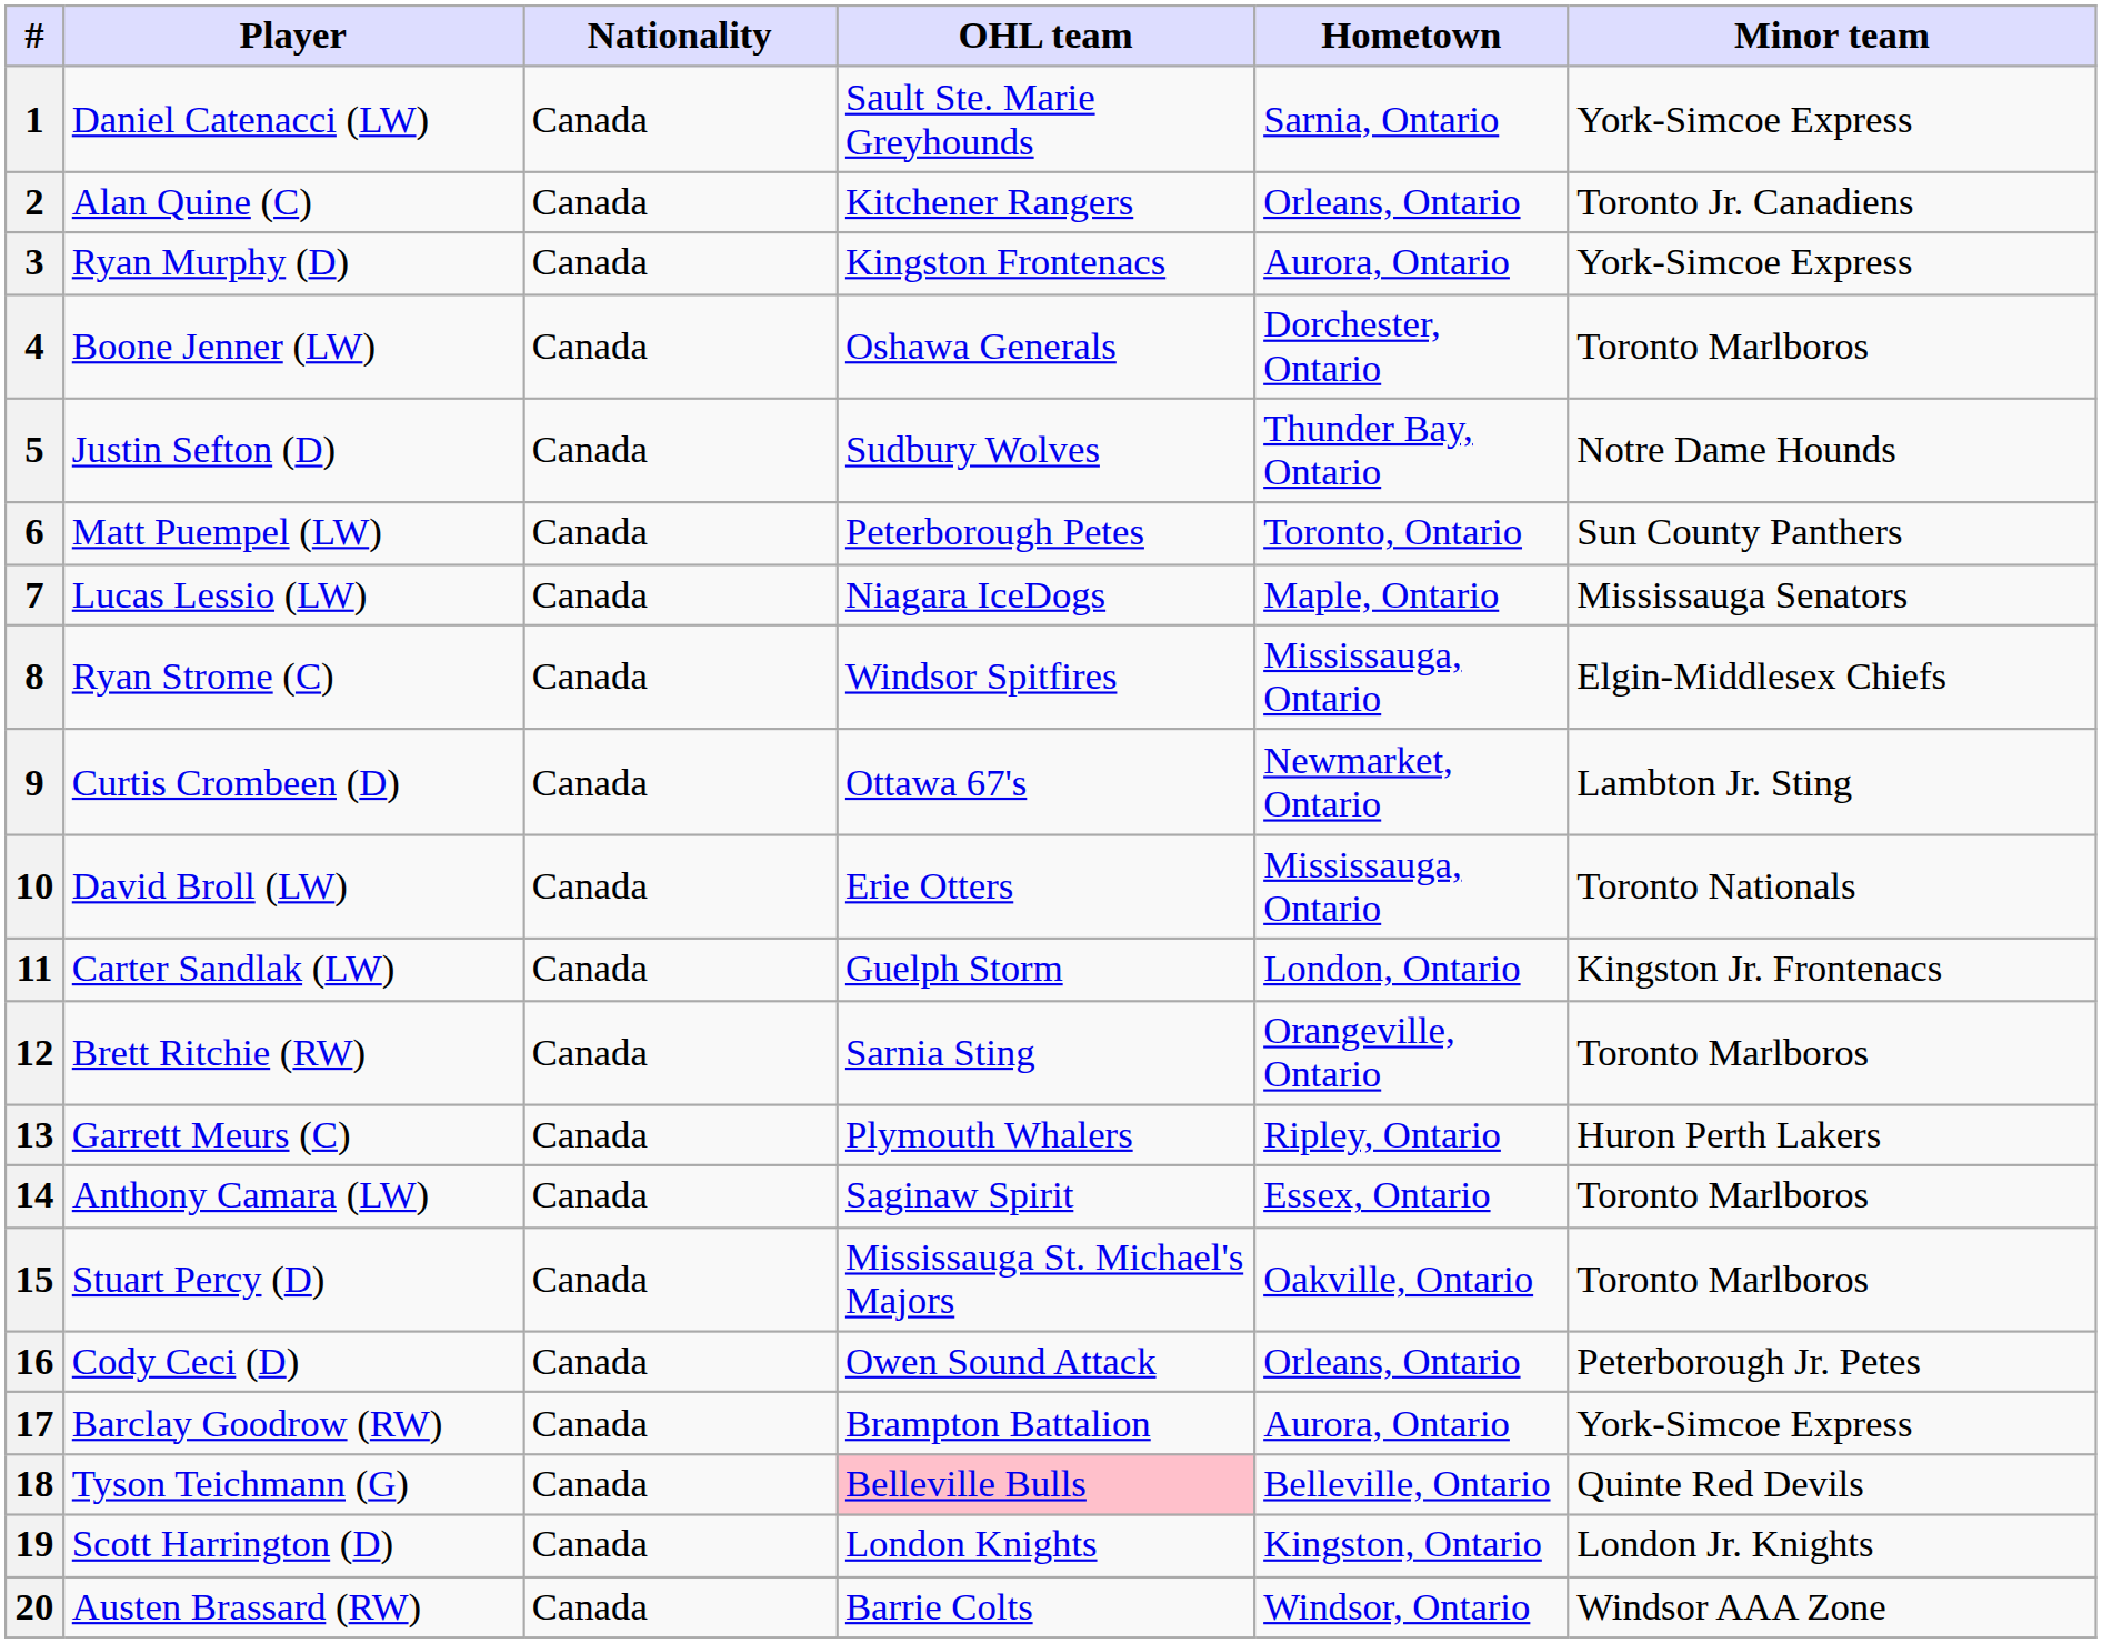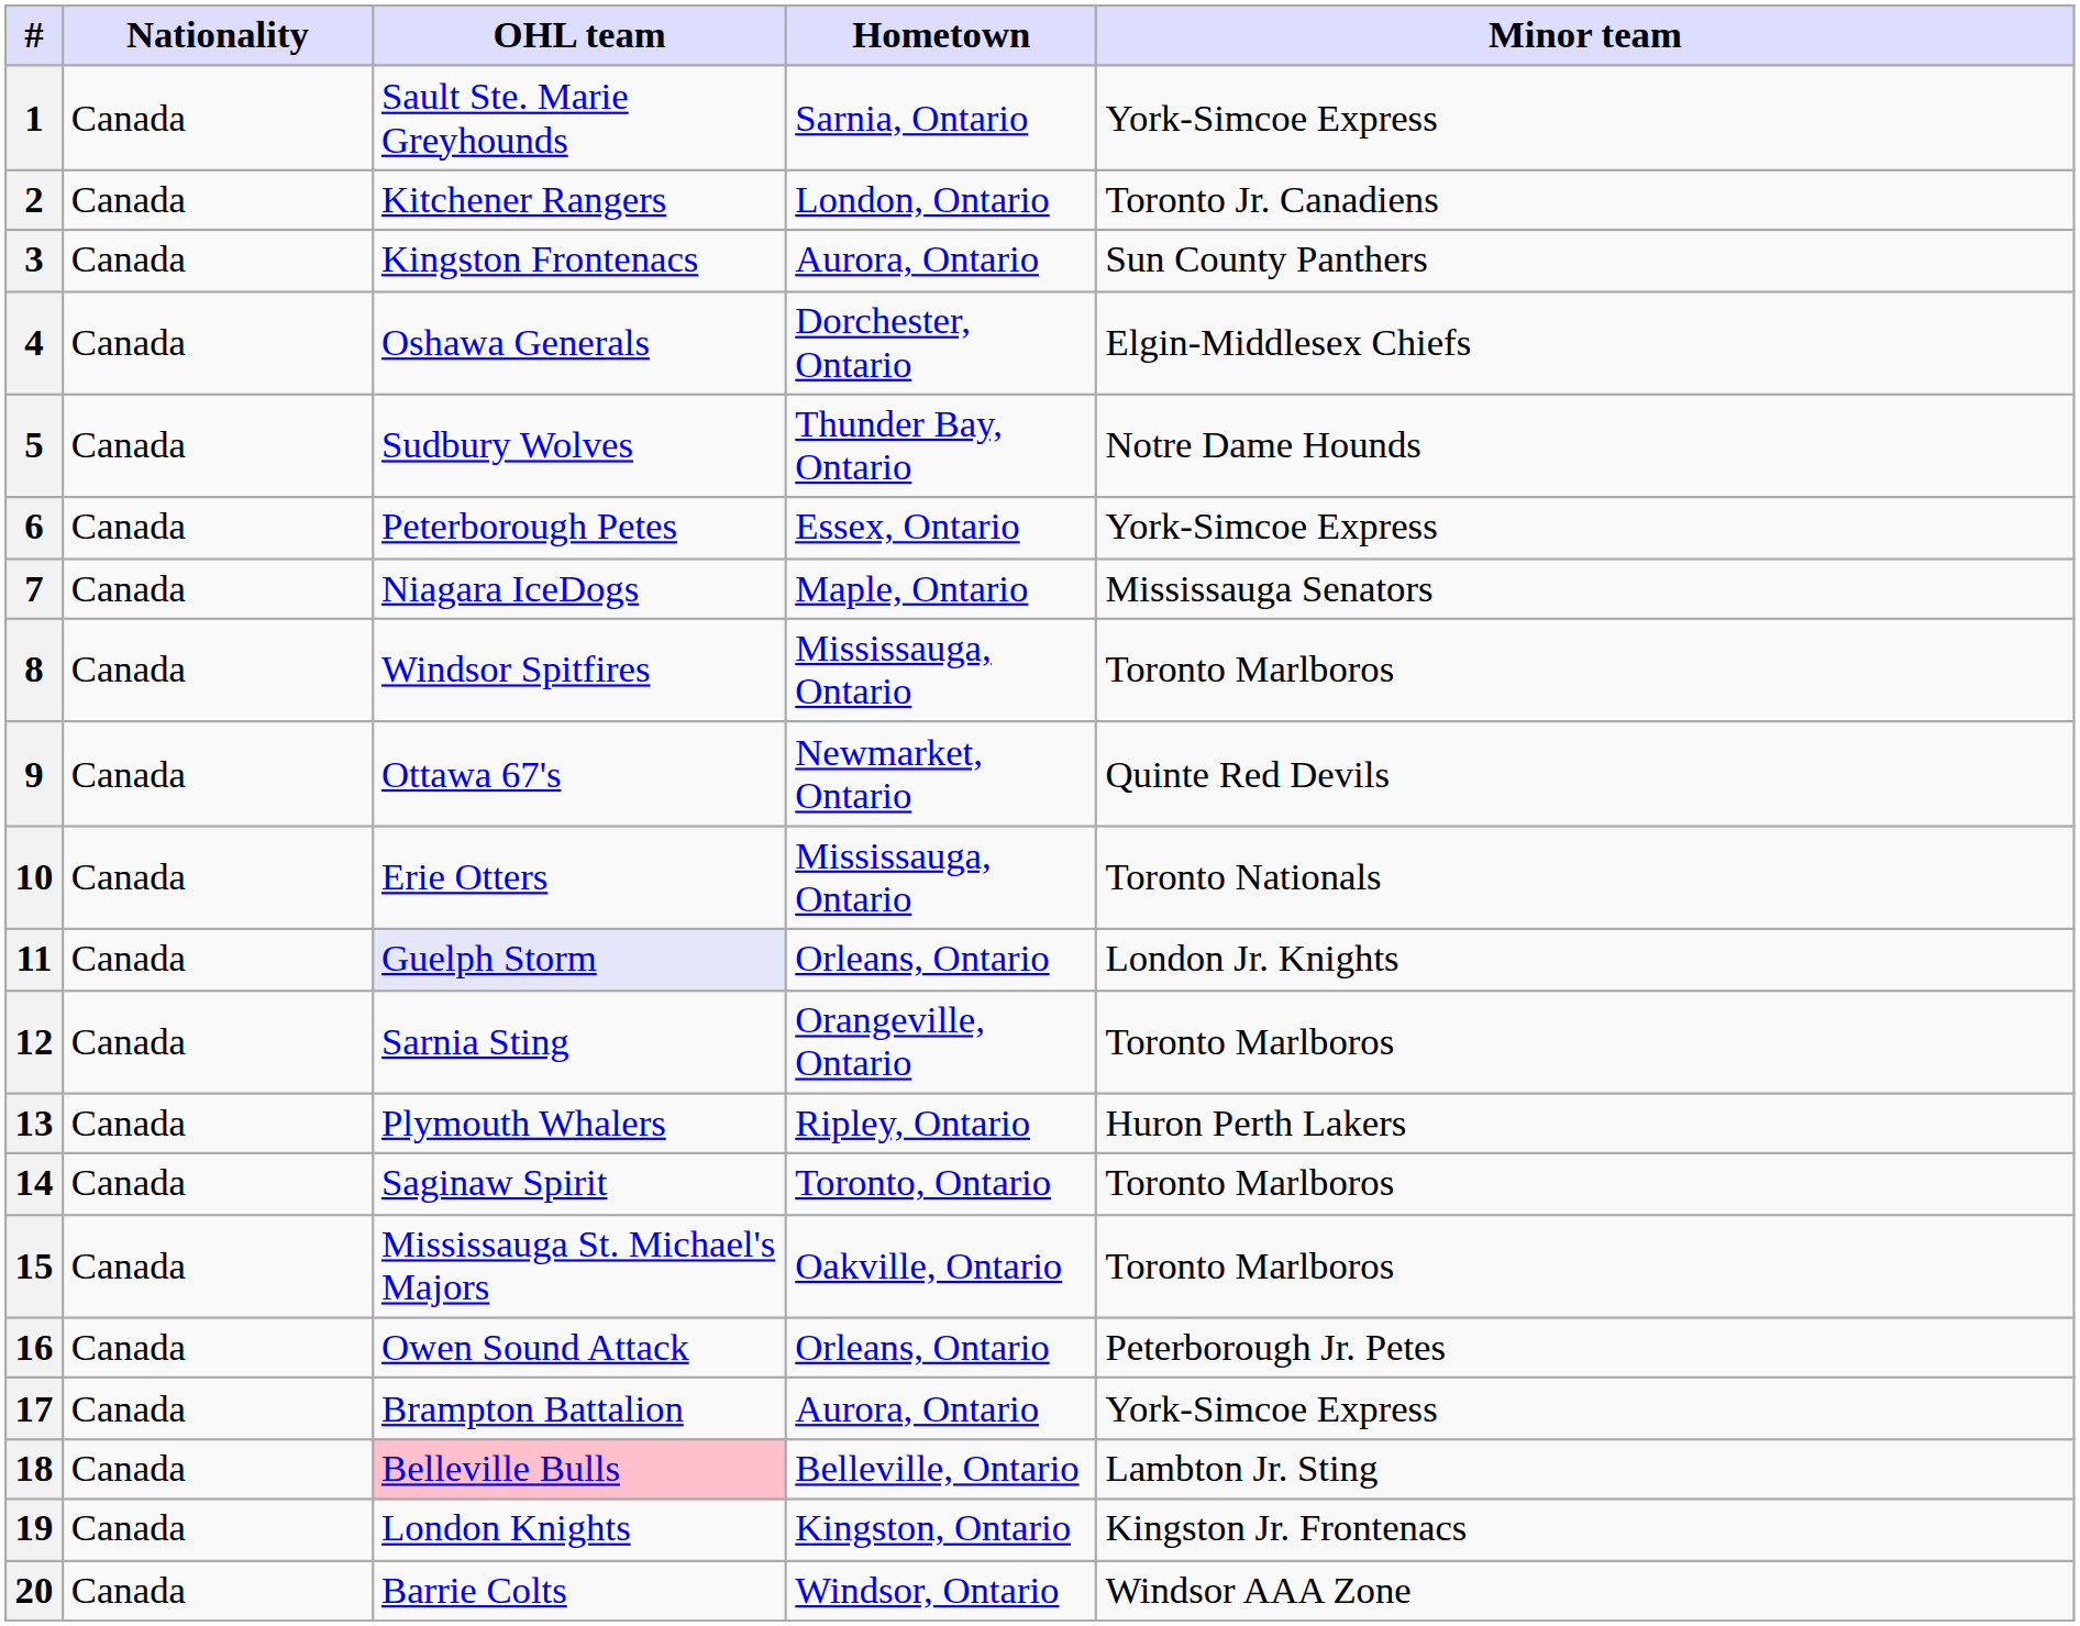 <table class="wikitable">
 <tr>
 <th style="background:#ddf; width:2.75%;">#</th>
-<th style="background:#ddf; width:22.0%;">Player</th>
 <th style="background:#ddf; width:15.0%;">Nationality</th>
 <th style="background:#ddf; width:20.0%;">OHL team</th>
 <th style="background:#ddf; width:15.0%;">Hometown</th>
 <th style="background:#ddf; width:100.0%;">Minor team</th>
 </tr>
 <tr>
 <th>1</th>
-<td><a href='#'>Daniel Catenacci</a> (<a href='#'>LW</a>)</td>
 <td> Canada</td>
 <td><a href='#'>Sault Ste. Marie Greyhounds</a></td>
 <td><a href='#'>Sarnia, Ontario</a></td>
 <td>York-Simcoe Express</td>
 </tr>
 <tr>
 <th>2</th>
-<td><a href='#'>Alan Quine</a> (<a href='#'>C</a>)</td>
 <td> Canada</td>
 <td><a href='#'>Kitchener Rangers</a></td>
-<td><a href='#'>Orleans, Ontario</a></td>
+<td><a href='#'>London, Ontario</a></td>
 <td>Toronto Jr. Canadiens</td>
 </tr>
 <tr>
 <th>3</th>
-<td><a href='#'>Ryan Murphy</a> (<a href='#'>D</a>)</td>
 <td> Canada</td>
 <td><a href='#'>Kingston Frontenacs</a></td>
 <td><a href='#'>Aurora, Ontario</a></td>
-<td>York-Simcoe Express</td>
+<td>Sun County Panthers</td>
 </tr>
 <tr>
 <th>4</th>
-<td><a href='#'>Boone Jenner</a> (<a href='#'>LW</a>)</td>
 <td> Canada</td>
 <td><a href='#'>Oshawa Generals</a></td>
 <td><a href='#'>Dorchester, Ontario</a></td>
-<td>Toronto Marlboros</td>
+<td>Elgin-Middlesex Chiefs</td>
 </tr>
 <tr>
 <th>5</th>
-<td><a href='#'>Justin Sefton</a> (<a href='#'>D</a>)</td>
 <td> Canada</td>
 <td><a href='#'>Sudbury Wolves</a></td>
 <td><a href='#'>Thunder Bay, Ontario</a></td>
 <td>Notre Dame Hounds</td>
 </tr>
 <tr>
 <th>6</th>
-<td><a href='#'>Matt Puempel</a> (<a href='#'>LW</a>)</td>
 <td> Canada</td>
 <td><a href='#'>Peterborough Petes</a></td>
-<td><a href='#'>Toronto, Ontario</a></td>
-<td>Sun County Panthers</td>
+<td><a href='#'>Essex, Ontario</a></td>
+<td>York-Simcoe Express</td>
 </tr>
 <tr>
 <th>7</th>
-<td><a href='#'>Lucas Lessio</a> (<a href='#'>LW</a>)</td>
 <td> Canada</td>
 <td><a href='#'>Niagara IceDogs</a></td>
 <td><a href='#'>Maple, Ontario</a></td>
 <td>Mississauga Senators</td>
 </tr>
 <tr>
 <th>8</th>
-<td><a href='#'>Ryan Strome</a> (<a href='#'>C</a>)</td>
 <td> Canada</td>
 <td><a href='#'>Windsor Spitfires</a></td>
 <td><a href='#'>Mississauga, Ontario</a></td>
-<td>Elgin-Middlesex Chiefs</td>
+<td>Toronto Marlboros</td>
 </tr>
 <tr>
 <th>9</th>
-<td><a href='#'>Curtis Crombeen</a> (<a href='#'>D</a>)</td>
 <td> Canada</td>
 <td><a href='#'>Ottawa 67's</a></td>
 <td><a href='#'>Newmarket, Ontario</a></td>
-<td>Lambton Jr. Sting</td>
+<td>Quinte Red Devils</td>
 </tr>
 <tr>
 <th>10</th>
-<td><a href='#'>David Broll</a> (<a href='#'>LW</a>)</td>
 <td> Canada</td>
 <td><a href='#'>Erie Otters</a></td>
 <td><a href='#'>Mississauga, Ontario</a></td>
 <td>Toronto Nationals</td>
 </tr>
 <tr>
 <th>11</th>
-<td><a href='#'>Carter Sandlak</a> (<a href='#'>LW</a>)</td>
 <td> Canada</td>
-<td><a href='#'>Guelph Storm</a></td>
-<td><a href='#'>London, Ontario</a></td>
-<td>Kingston Jr. Frontenacs</td>
+<td style="background: lavender;"><a href='#'>Guelph Storm</a></td>
+<td><a href='#'>Orleans, Ontario</a></td>
+<td>London Jr. Knights</td>
 </tr>
 <tr>
 <th>12</th>
-<td><a href='#'>Brett Ritchie</a> (<a href='#'>RW</a>)</td>
 <td> Canada</td>
 <td><a href='#'>Sarnia Sting</a></td>
 <td><a href='#'>Orangeville, Ontario</a></td>
 <td>Toronto Marlboros</td>
 </tr>
 <tr>
 <th>13</th>
-<td><a href='#'>Garrett Meurs</a> (<a href='#'>C</a>)</td>
 <td> Canada</td>
 <td><a href='#'>Plymouth Whalers</a></td>
 <td><a href='#'>Ripley, Ontario</a></td>
 <td>Huron Perth Lakers</td>
 </tr>
 <tr>
 <th>14</th>
-<td><a href='#'>Anthony Camara</a> (<a href='#'>LW</a>)</td>
 <td> Canada</td>
 <td><a href='#'>Saginaw Spirit</a></td>
-<td><a href='#'>Essex, Ontario</a></td>
+<td><a href='#'>Toronto, Ontario</a></td>
 <td>Toronto Marlboros</td>
 </tr>
 <tr>
 <th>15</th>
-<td><a href='#'>Stuart Percy</a> (<a href='#'>D</a>)</td>
 <td> Canada</td>
 <td><a href='#'>Mississauga St. Michael's Majors</a></td>
 <td><a href='#'>Oakville, Ontario</a></td>
 <td>Toronto Marlboros</td>
 </tr>
 <tr>
 <th>16</th>
-<td><a href='#'>Cody Ceci</a> (<a href='#'>D</a>)</td>
 <td> Canada</td>
 <td><a href='#'>Owen Sound Attack</a></td>
 <td><a href='#'>Orleans, Ontario</a></td>
 <td>Peterborough Jr. Petes</td>
 </tr>
 <tr>
 <th>17</th>
-<td><a href='#'>Barclay Goodrow</a> (<a href='#'>RW</a>)</td>
 <td> Canada</td>
 <td><a href='#'>Brampton Battalion</a></td>
 <td><a href='#'>Aurora, Ontario</a></td>
 <td>York-Simcoe Express</td>
 </tr>
 <tr>
 <th>18</th>
-<td><a href='#'>Tyson Teichmann</a> (<a href='#'>G</a>)</td>
 <td> Canada</td>
 <td style="background: pink;"><a href='#'>Belleville Bulls</a></td>
 <td><a href='#'>Belleville, Ontario</a></td>
-<td>Quinte Red Devils</td>
+<td>Lambton Jr. Sting</td>
 </tr>
 <tr>
 <th>19</th>
-<td><a href='#'>Scott Harrington</a> (<a href='#'>D</a>)</td>
 <td> Canada</td>
 <td><a href='#'>London Knights</a></td>
 <td><a href='#'>Kingston, Ontario</a></td>
-<td>London Jr. Knights</td>
+<td>Kingston Jr. Frontenacs</td>
 </tr>
 <tr>
 <th>20</th>
-<td><a href='#'>Austen Brassard</a> (<a href='#'>RW</a>)</td>
 <td> Canada</td>
 <td><a href='#'>Barrie Colts</a></td>
 <td><a href='#'>Windsor, Ontario</a></td>
 <td>Windsor AAA Zone</td>
 </tr>
 </table>
